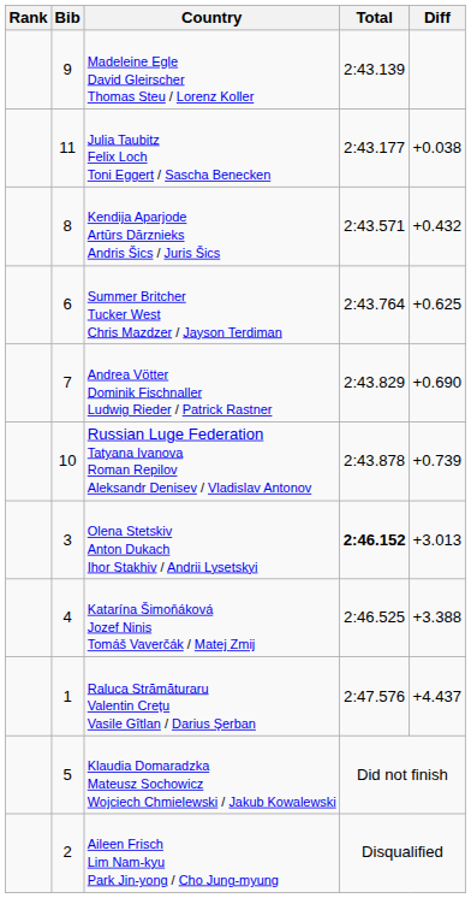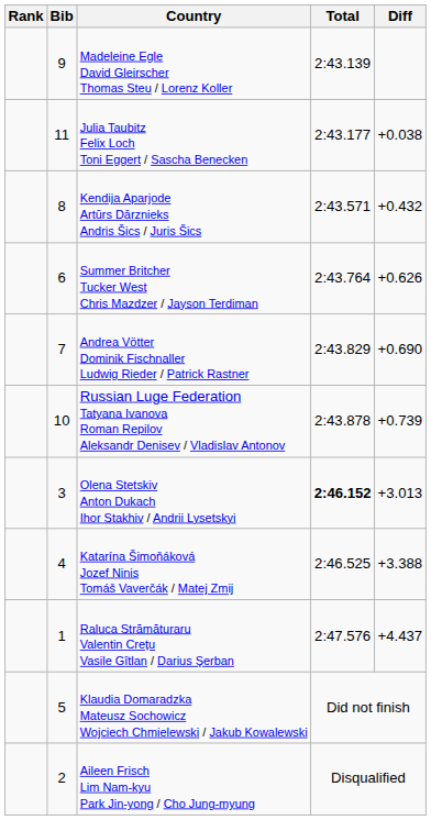 <table class="wikitable sortable" style="text-align:center">
 <tr>
 <th>Rank</th>
 <th>Bib</th>
 <th>Country</th>
 <th>Total</th>
 <th>Diff</th>
 </tr>
 <tr>
 <td></td>
 <td>9</td>
 <td align=left><br><small><a href='#'>Madeleine Egle</a><br><a href='#'>David Gleirscher</a><br><a href='#'>Thomas Steu</a> / <a href='#'>Lorenz Koller</a></small></td>
 <td>2:43.139</td>
 <td></td>
 </tr>
 <tr>
 <td></td>
 <td>11</td>
 <td align=left><br><small><a href='#'>Julia Taubitz</a><br><a href='#'>Felix Loch</a><br><a href='#'>Toni Eggert</a> / <a href='#'>Sascha Benecken</a></small></td>
 <td>2:43.177</td>
 <td>+0.038</td>
 </tr>
 <tr>
 <td></td>
 <td>8</td>
 <td align=left><br><small><a href='#'>Kendija Aparjode</a><br><a href='#'>Artūrs Dārznieks</a><br><a href='#'>Andris Šics</a> / <a href='#'>Juris Šics</a></small></td>
 <td>2:43.571</td>
 <td>+0.432</td>
 </tr>
 <tr>
 <td></td>
 <td>6</td>
 <td align=left><br><small><a href='#'>Summer Britcher</a><br><a href='#'>Tucker West</a><br><a href='#'>Chris Mazdzer</a> / <a href='#'>Jayson Terdiman</a></small></td>
 <td>2:43.764</td>
-<td>+0.625</td>
+<td>+0.626</td>
 </tr>
 <tr>
 <td></td>
 <td>7</td>
 <td align=left><br><small><a href='#'>Andrea Vötter</a><br><a href='#'>Dominik Fischnaller</a><br><a href='#'>Ludwig Rieder</a> / <a href='#'>Patrick Rastner</a></small></td>
 <td>2:43.829</td>
 <td>+0.690</td>
 </tr>
 <tr>
 <td></td>
 <td>10</td>
 <td align=left><a href='#'>Russian Luge Federation</a><br><small><a href='#'>Tatyana Ivanova</a><br><a href='#'>Roman Repilov</a><br><a href='#'>Aleksandr Denisev</a> / <a href='#'>Vladislav Antonov</a></small></td>
 <td>2:43.878</td>
 <td>+0.739</td>
 </tr>
 <tr>
 <td></td>
 <td>3</td>
 <td align=left><br><small><a href='#'>Olena Stetskiv</a><br><a href='#'>Anton Dukach</a><br><a href='#'>Ihor Stakhiv</a> / <a href='#'>Andrii Lysetskyi</a></small></td>
 <td><strong>2:46.152</strong></td>
 <td>+3.013</td>
 </tr>
 <tr>
 <td></td>
 <td>4</td>
 <td align=left><br><small><a href='#'>Katarína Šimoňáková</a><br><a href='#'>Jozef Ninis</a><br><a href='#'>Tomáš Vaverčák</a> / <a href='#'>Matej Zmij</a></small></td>
 <td>2:46.525</td>
 <td>+3.388</td>
 </tr>
 <tr>
 <td></td>
 <td>1</td>
 <td align=left><br><small><a href='#'>Raluca Strămăturaru</a><br><a href='#'>Valentin Crețu</a><br><a href='#'>Vasile Gîtlan</a> / <a href='#'>Darius Şerban</a></small></td>
 <td>2:47.576</td>
 <td>+4.437</td>
 </tr>
 <tr>
 <td></td>
 <td>5</td>
 <td align=left><br><small><a href='#'>Klaudia Domaradzka</a><br><a href='#'>Mateusz Sochowicz</a><br><a href='#'>Wojciech Chmielewski</a> / <a href='#'>Jakub Kowalewski</a></small></td>
 <td colspan=2>Did not finish</td>
 </tr>
 <tr>
 <td></td>
 <td>2</td>
 <td align=left><br><small><a href='#'>Aileen Frisch</a><br><a href='#'>Lim Nam-kyu</a><br><a href='#'>Park Jin-yong</a> / <a href='#'>Cho Jung-myung</a></small></td>
 <td colspan=2>Disqualified</td>
 </tr>
 </table>
